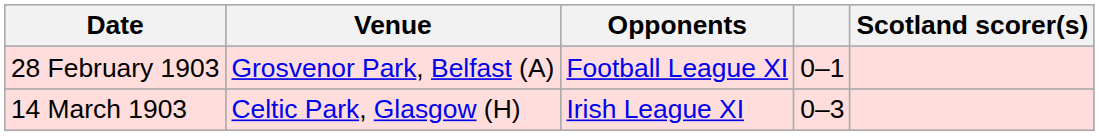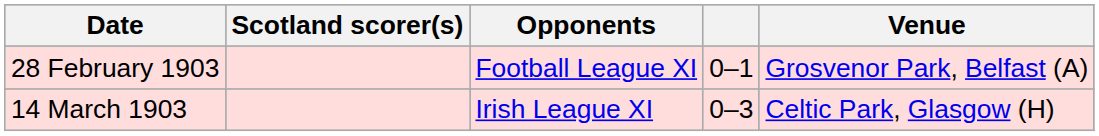 <table class="wikitable">
 <tr>
 <th>Date</th>
-<th>Venue</th>
+<th>Scotland scorer(s)</th>
 <th>Opponents</th>
 <th></th>
-<th>Scotland scorer(s)</th>
+<th>Venue</th>
 </tr>
 <tr bgcolor=#ffdddd>
 <td>28 February 1903</td>
-<td><a href='#'>Grosvenor Park</a>, <a href='#'>Belfast</a> (A)</td>
+<td></td>
 <td> <a href='#'>Football League XI</a></td>
 <td align=center>0–1</td>
-<td></td>
+<td><a href='#'>Grosvenor Park</a>, <a href='#'>Belfast</a> (A)</td>
 </tr>
 <tr bgcolor=#ffdddd>
 <td>14 March 1903</td>
-<td><a href='#'>Celtic Park</a>, <a href='#'>Glasgow</a> (H)</td>
+<td></td>
 <td> <a href='#'>Irish League XI</a></td>
 <td align=center>0–3</td>
-<td></td>
+<td><a href='#'>Celtic Park</a>, <a href='#'>Glasgow</a> (H)</td>
 </tr>
 </table>
